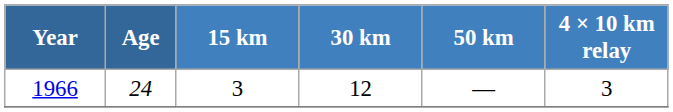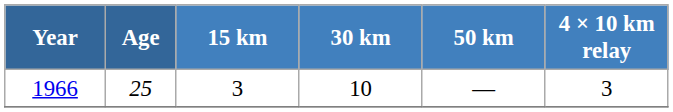 <table class="wikitable" style="font-size:95%; text-align:center; border:grey solid 1px; border-collapse:collapse; background:#ffffff;">
 <tr>
 <th style="background-color:#369; color:white; width:60px;"> Year </th>
 <th style="background-color:#369; color:white; width:40px;"> Age </th>
 <th style="background-color:#4180be; color:white; width:75px;"> 15 km </th>
 <th style="background-color:#4180be; color:white; width:75px;"> 30 km </th>
 <th style="background-color:#4180be; color:white; width:75px;"> 50 km </th>
 <th style="background-color:#4180be; color:white; width:75px;"> 4 × 10 km <br> relay </th>
 </tr>
 <tr>
 <td><a href='#'>1966</a></td>
-<td><em>24</em></td>
+<td><em>25</em></td>
 <td>3</td>
-<td>12</td>
+<td>10</td>
 <td>—</td>
 <td>3</td>
 </tr>
 <tr>
 </tr>
 </table>
